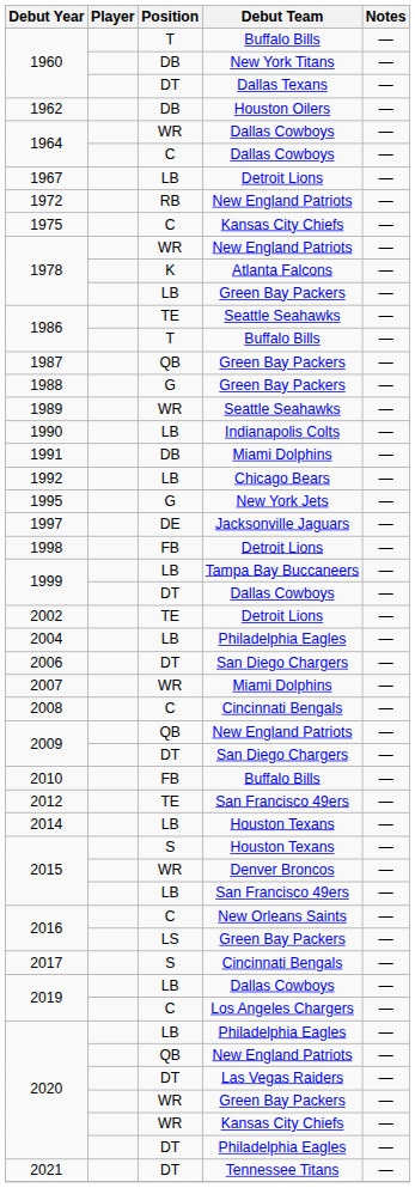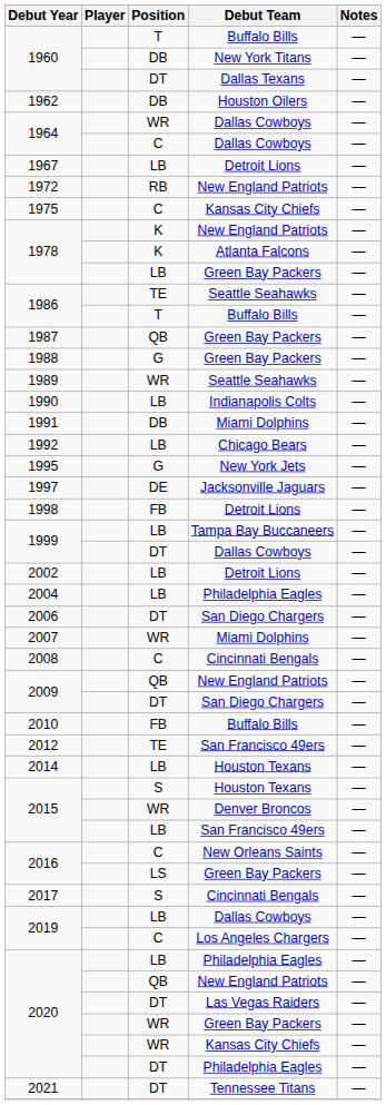 <table class="wikitable sortable" style="text-align: center;">
 <tr>
 <th>Debut Year</th>
 <th>Player</th>
 <th>Position</th>
 <th>Debut Team</th>
 <th>Notes</th>
 </tr>
 <tr>
 <td rowspan="3">1960</td>
 <td align="center"></td>
 <td align="center">T</td>
 <td align="center"><a href='#'>Buffalo Bills</a></td>
 <td align="center">—</td>
 </tr>
 <tr>
 <td align="center"></td>
 <td align="center">DB</td>
 <td align="center"><a href='#'>New York Titans</a></td>
 <td align="center">—</td>
 </tr>
 <tr>
 <td align="center"></td>
 <td align="center">DT</td>
 <td align="center"><a href='#'>Dallas Texans</a></td>
 <td align="center">—</td>
 </tr>
 <tr>
 <td align="center">1962</td>
 <td align="center"></td>
 <td align="center">DB</td>
 <td align="center"><a href='#'>Houston Oilers</a></td>
 <td align="center">—</td>
 </tr>
 <tr>
 <td rowspan="2">1964</td>
 <td align="center"></td>
 <td align="center">WR</td>
 <td align="center"><a href='#'>Dallas Cowboys</a></td>
 <td align="center">—</td>
 </tr>
 <tr>
 <td align="center"></td>
 <td align="center">C</td>
 <td align="center"><a href='#'>Dallas Cowboys</a></td>
 <td align="center">—</td>
 </tr>
 <tr>
 <td align="center">1967</td>
 <td align="center"></td>
 <td align="center">LB</td>
 <td align="center"><a href='#'>Detroit Lions</a></td>
 <td align="center">—</td>
 </tr>
 <tr>
 <td align="center">1972</td>
 <td align="center"></td>
 <td align="center">RB</td>
 <td align="center"><a href='#'>New England Patriots</a></td>
 <td align="center">—</td>
 </tr>
 <tr>
 <td align="center">1975</td>
 <td align="center"></td>
 <td align="center">C</td>
 <td align="center"><a href='#'>Kansas City Chiefs</a></td>
 <td align="center">—</td>
 </tr>
 <tr>
 <td rowspan="3">1978</td>
 <td align="center"></td>
-<td align="center">WR</td>
+<td align="center">K</td>
 <td align="center"><a href='#'>New England Patriots</a></td>
 <td align="center">—</td>
 </tr>
 <tr>
 <td align="center"></td>
 <td align="center">K</td>
 <td align="center"><a href='#'>Atlanta Falcons</a></td>
 <td align="center">—</td>
 </tr>
 <tr>
 <td align="center"></td>
 <td align="center">LB</td>
 <td align="center"><a href='#'>Green Bay Packers</a></td>
 <td align="center">—</td>
 </tr>
 <tr>
 <td rowspan="2">1986</td>
 <td align="center"></td>
 <td align="center">TE</td>
 <td align="center"><a href='#'>Seattle Seahawks</a></td>
 <td align="center">—</td>
 </tr>
 <tr>
 <td align="center"></td>
 <td align="center">T</td>
 <td align="center"><a href='#'>Buffalo Bills</a></td>
 <td align="center">—</td>
 </tr>
 <tr>
 <td align="center">1987</td>
 <td align="center"></td>
 <td align="center">QB</td>
 <td align="center"><a href='#'>Green Bay Packers</a></td>
 <td align="center">—</td>
 </tr>
 <tr>
 <td align="center">1988</td>
 <td align="center"></td>
 <td align="center">G</td>
 <td align="center"><a href='#'>Green Bay Packers</a></td>
 <td align="center">—</td>
 </tr>
 <tr>
 <td align="center">1989</td>
 <td align="center"></td>
 <td align="center">WR</td>
 <td align="center"><a href='#'>Seattle Seahawks</a></td>
 <td align="center">—</td>
 </tr>
 <tr>
 <td align="center">1990</td>
 <td align="center"></td>
 <td align="center">LB</td>
 <td align="center"><a href='#'>Indianapolis Colts</a></td>
 <td align="center">—</td>
 </tr>
 <tr>
 <td align="center">1991</td>
 <td align="center"></td>
 <td align="center">DB</td>
 <td align="center"><a href='#'>Miami Dolphins</a></td>
 <td align="center">—</td>
 </tr>
 <tr>
 <td align="center">1992</td>
 <td align="center"></td>
 <td align="center">LB</td>
 <td align="center"><a href='#'>Chicago Bears</a></td>
 <td align="center">—</td>
 </tr>
 <tr>
 <td align="center">1995</td>
 <td align="center"></td>
 <td align="center">G</td>
 <td align="center"><a href='#'>New York Jets</a></td>
 <td align="center">—</td>
 </tr>
 <tr>
 <td align="center">1997</td>
 <td align="center"></td>
 <td align="center">DE</td>
 <td align="center"><a href='#'>Jacksonville Jaguars</a></td>
 <td align="center">—</td>
 </tr>
 <tr>
 <td align="center">1998</td>
 <td align="center"></td>
 <td align="center">FB</td>
 <td align="center"><a href='#'>Detroit Lions</a></td>
 <td align="center">—</td>
 </tr>
 <tr>
 <td rowspan="2">1999</td>
 <td align="center"></td>
 <td align="center">LB</td>
 <td align="center"><a href='#'>Tampa Bay Buccaneers</a></td>
 <td align="center">—</td>
 </tr>
 <tr>
 <td align="center"></td>
 <td align="center">DT</td>
 <td align="center"><a href='#'>Dallas Cowboys</a></td>
 <td align="center">—</td>
 </tr>
 <tr>
 <td align="center">2002</td>
 <td align="center"></td>
-<td align="center">TE</td>
+<td align="center">LB</td>
 <td align="center"><a href='#'>Detroit Lions</a></td>
 <td align="center">—</td>
 </tr>
 <tr>
 <td align="center">2004</td>
 <td align="center"></td>
 <td align="center">LB</td>
 <td align="center"><a href='#'>Philadelphia Eagles</a></td>
 <td align="center">—</td>
 </tr>
 <tr>
 <td align="center">2006</td>
 <td align="center"></td>
 <td align="center">DT</td>
 <td align="center"><a href='#'>San Diego Chargers</a></td>
 <td align="center">—</td>
 </tr>
 <tr>
 <td align="center">2007</td>
 <td align="center"></td>
 <td align="center">WR</td>
 <td align="center"><a href='#'>Miami Dolphins</a></td>
 <td align="center">—</td>
 </tr>
 <tr>
 <td align="center">2008</td>
 <td align="center"></td>
 <td align="center">C</td>
 <td align="center"><a href='#'>Cincinnati Bengals</a></td>
 <td align="center">—</td>
 </tr>
 <tr>
 <td rowspan="2">2009</td>
 <td align="center"></td>
 <td align="center">QB</td>
 <td align="center"><a href='#'>New England Patriots</a></td>
 <td align="center">—</td>
 </tr>
 <tr>
 <td align="center"></td>
 <td align="center">DT</td>
 <td align="center"><a href='#'>San Diego Chargers</a></td>
 <td align="center">—</td>
 </tr>
 <tr>
 <td align="center">2010</td>
 <td align="center"></td>
 <td align="center">FB</td>
 <td align="center"><a href='#'>Buffalo Bills</a></td>
 <td align="center">—</td>
 </tr>
 <tr>
 <td align="center">2012</td>
 <td align="center"></td>
 <td align="center">TE</td>
 <td align="center"><a href='#'>San Francisco 49ers</a></td>
 <td align="center">—</td>
 </tr>
 <tr>
 <td align="center">2014</td>
 <td align="center"></td>
 <td align="center">LB</td>
 <td align="center"><a href='#'>Houston Texans</a></td>
 <td align="center">—</td>
 </tr>
 <tr>
 <td rowspan="3">2015</td>
 <td align="center"></td>
 <td align="center">S</td>
 <td align="center"><a href='#'>Houston Texans</a></td>
 <td align="center">—</td>
 </tr>
 <tr>
 <td align="center"></td>
 <td align="center">WR</td>
 <td align="center"><a href='#'>Denver Broncos</a></td>
 <td align="center">—</td>
 </tr>
 <tr>
 <td align="center"></td>
 <td align="center">LB</td>
 <td align="center"><a href='#'>San Francisco 49ers</a></td>
 <td align="center">—</td>
 </tr>
 <tr>
 <td rowspan="2">2016</td>
 <td align="center"></td>
 <td align="center">C</td>
 <td align="center"><a href='#'>New Orleans Saints</a></td>
 <td align="center">—</td>
 </tr>
 <tr>
 <td align="center"></td>
 <td align="center">LS</td>
 <td align="center"><a href='#'>Green Bay Packers</a></td>
 <td align="center">—</td>
 </tr>
 <tr>
 <td align="center">2017</td>
 <td align="center"></td>
 <td align="center">S</td>
 <td align="center"><a href='#'>Cincinnati Bengals</a></td>
 <td align="center">—</td>
 </tr>
 <tr>
 <td rowspan="2">2019</td>
 <td align="center"></td>
 <td align="center">LB</td>
 <td align="center"><a href='#'>Dallas Cowboys</a></td>
 <td align="center">—</td>
 </tr>
 <tr>
 <td align="center"></td>
 <td align="center">C</td>
 <td align="center"><a href='#'>Los Angeles Chargers</a></td>
 <td align="center">—</td>
 </tr>
 <tr>
 <td rowspan="6">2020</td>
 <td align="center"></td>
 <td align="center">LB</td>
 <td align="center"><a href='#'>Philadelphia Eagles</a></td>
 <td align="center">—</td>
 </tr>
 <tr>
 <td align="center"></td>
 <td align="center">QB</td>
 <td align="center"><a href='#'>New England Patriots</a></td>
 <td align="center">—</td>
 </tr>
 <tr>
 <td align="center"></td>
 <td align="center">DT</td>
 <td align="center"><a href='#'>Las Vegas Raiders</a></td>
 <td align="center">—</td>
 </tr>
 <tr>
 <td align="center"></td>
 <td align="center">WR</td>
 <td align="center"><a href='#'>Green Bay Packers</a></td>
 <td align="center">—</td>
 </tr>
 <tr>
 <td align="center"></td>
 <td align="center">WR</td>
 <td align="center"><a href='#'>Kansas City Chiefs</a></td>
 <td align="center">—</td>
 </tr>
 <tr>
 <td align="center"></td>
 <td align="center">DT</td>
 <td align="center"><a href='#'>Philadelphia Eagles</a></td>
 <td align="center">—</td>
 </tr>
 <tr>
 <td align="center">2021</td>
 <td align="center"></td>
 <td align="center">DT</td>
 <td align="center"><a href='#'>Tennessee Titans</a></td>
 <td align="center">—</td>
 </tr>
 <tr>
 </tr>
 </table>
